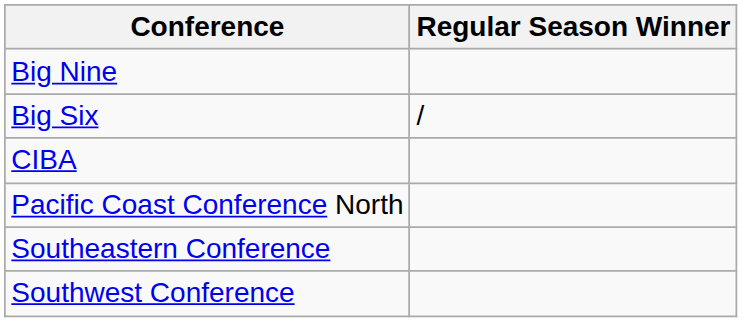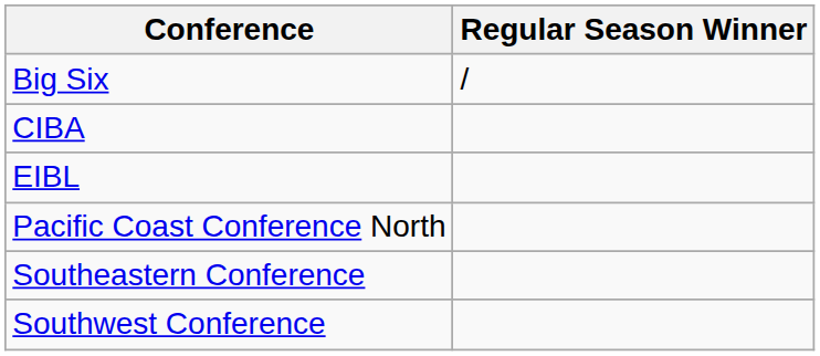 <table class="wikitable">
 <tr>
 <th>Conference</th>
 <th>Regular Season Winner</th>
-</tr>
-<tr>
-<td><a href='#'>Big Nine</a></td>
-<td></td>
 </tr>
 <tr>
 <td><a href='#'>Big Six</a></td>
 <td>/</td>
 </tr>
 <tr>
 <td><a href='#'>CIBA</a></td>
+<td></td>
+</tr>
+<tr>
+<td><a href='#'>EIBL</a></td>
 <td></td>
 </tr>
 <tr>
 <td><a href='#'>Pacific Coast Conference</a> North</td>
 <td></td>
 </tr>
 <tr>
 <td><a href='#'>Southeastern Conference</a></td>
 <td></td>
 </tr>
 <tr>
 <td><a href='#'>Southwest Conference</a></td>
 <td></td>
 </tr>
 </table>
